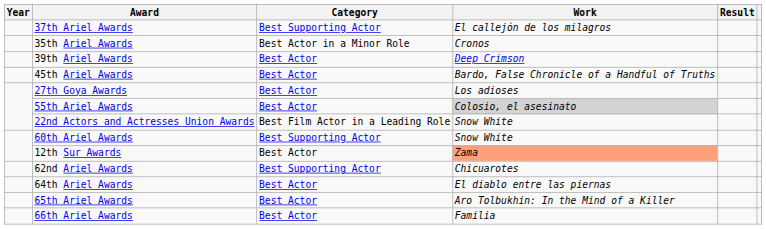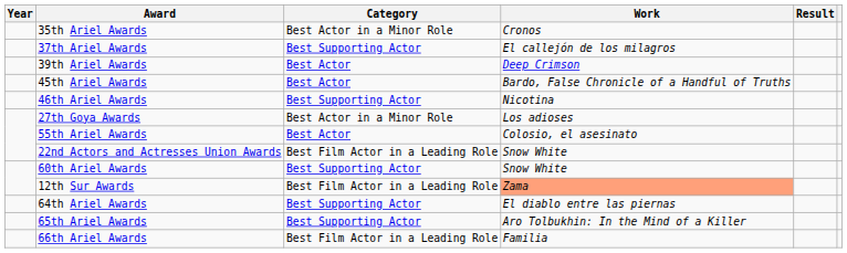 <table class="wikitable sortable plainrowheaders">
 <tr>
 <th>Year</th>
 <th>Award</th>
 <th>Category</th>
 <th>Work</th>
 <th>Result</th>
 <th scope="col" class="unsortable"></th>
 </tr>
 <tr>
 <td></td>
-<td><a href='#'>37th Ariel Awards</a></td>
-<td><a href='#'>Best Supporting Actor</a></td>
-<td><em>El callejón de los milagros</em></td>
+<td>35th <a href='#'>Ariel Awards</a></td>
+<td>Best Actor in a Minor Role</td>
+<td><em>Cronos</em></td>
 <td></td>
 <td></td>
 </tr>
 <tr>
 <td></td>
-<td>35th <a href='#'>Ariel Awards</a></td>
-<td>Best Actor in a Minor Role</td>
-<td><em>Cronos</em></td>
+<td><a href='#'>37th Ariel Awards</a></td>
+<td><a href='#'>Best Supporting Actor</a></td>
+<td><em>El callejón de los milagros</em></td>
 <td></td>
 <td></td>
 </tr>
 <tr>
 <td></td>
 <td>39th <a href='#'>Ariel Awards</a></td>
 <td><a href='#'>Best Actor</a></td>
 <td><em><a href='#'>Deep Crimson</a></em></td>
 <td></td>
 <td></td>
 </tr>
 <tr>
 <td></td>
 <td>45th <a href='#'>Ariel Awards</a></td>
 <td><a href='#'>Best Actor</a></td>
 <td><em>Bardo, False Chronicle of a Handful of Truths</em></td>
 <td></td>
 <td></td>
 </tr>
 <tr>
+<td></td>
+<td><a href='#'>46th Ariel Awards</a></td>
+<td><a href='#'>Best Supporting Actor</a></td>
+<td><em>Nicotina</em></td>
+<td></td>
+<td></td>
+</tr>
+<tr>
 <td rowspan = "3"></td>
 <td><a href='#'>27th Goya Awards</a></td>
-<td><a href='#'>Best Actor</a></td>
+<td>Best Actor in a Minor Role</td>
 <td><em>Los adioses</em></td>
 <td></td>
 <td></td>
 </tr>
 <tr>
 <td><a href='#'>55th Ariel Awards</a></td>
 <td><a href='#'>Best Actor</a></td>
-<td style="background: lightgrey;"><em>Colosio, el asesinato</em></td>
+<td><em>Colosio, el asesinato</em></td>
 <td></td>
 <td></td>
 </tr>
 <tr>
 <td><a href='#'>22nd Actors and Actresses Union Awards</a></td>
 <td>Best Film Actor in a Leading Role</td>
 <td><em>Snow White</em></td>
 <td></td>
 <td></td>
 </tr>
 <tr>
 <td rowspan = "2"></td>
 <td><a href='#'>60th Ariel Awards</a></td>
 <td><a href='#'>Best Supporting Actor</a></td>
 <td><em>Snow White</em></td>
 <td></td>
 <td></td>
 </tr>
 <tr>
 <td>12th <a href='#'>Sur Awards</a></td>
-<td>Best Actor</td>
+<td>Best Film Actor in a Leading Role</td>
 <td style="background: lightsalmon;"><em>Zama</em></td>
 <td></td>
 <td></td>
 </tr>
 <tr>
 <td></td>
-<td>62nd <a href='#'>Ariel Awards</a></td>
+<td>64th <a href='#'>Ariel Awards</a></td>
 <td><a href='#'>Best Supporting Actor</a></td>
-<td><em>Chicuarotes</em></td>
-<td></td>
-<td></td>
-</tr>
-<tr>
-<td></td>
-<td>64th <a href='#'>Ariel Awards</a></td>
-<td><a href='#'>Best Actor</a></td>
 <td><em>El diablo entre las piernas</em></td>
 <td></td>
 <td></td>
 </tr>
 <tr>
 <td></td>
 <td><a href='#'>65th Ariel Awards</a></td>
-<td><a href='#'>Best Actor</a></td>
+<td><a href='#'>Best Supporting Actor</a></td>
 <td><em>Aro Tolbukhin: In the Mind of a Killer</em></td>
 <td></td>
 <td></td>
 </tr>
 <tr>
 <td></td>
 <td><a href='#'>66th Ariel Awards</a></td>
-<td><a href='#'>Best Actor</a></td>
+<td>Best Film Actor in a Leading Role</td>
 <td><em>Familia</em></td>
 <td></td>
 <td></td>
 </tr>
 </table>
